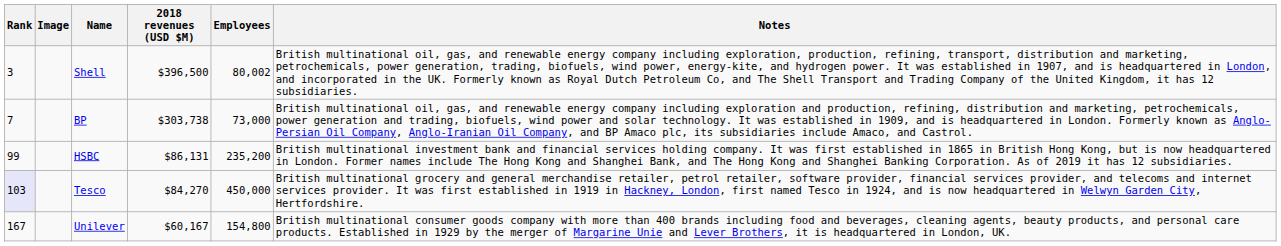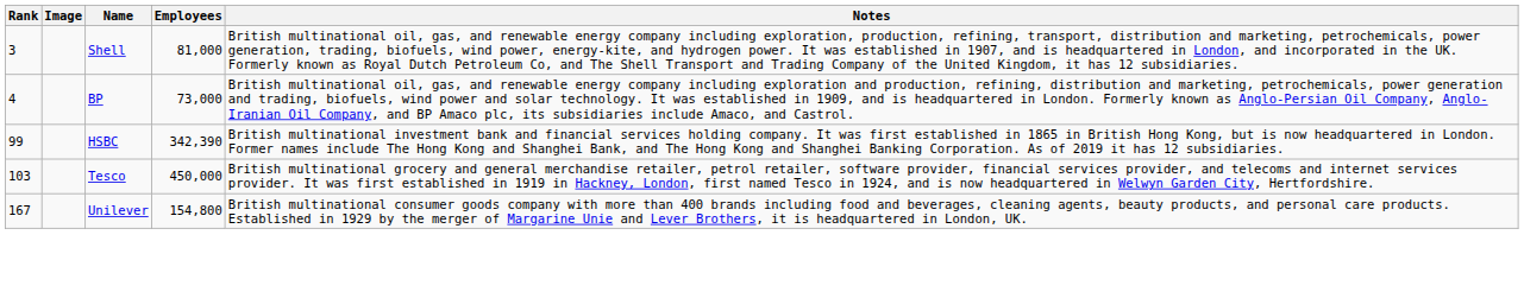 <table class="wikitable sortable">
 <tr>
 <th>Rank</th>
 <th>Image</th>
 <th>Name</th>
-<th>2018 revenues (USD $M)</th>
 <th>Employees</th>
 <th>Notes</th>
 </tr>
 <tr>
 <td>3</td>
 <td></td>
 <td><a href='#'>Shell</a></td>
-<td align="right">$396,500</td>
-<td align="right">80,002</td>
+<td align="right">81,000</td>
 <td>British multinational oil, gas, and renewable energy company including exploration, production, refining, transport, distribution and marketing, petrochemicals, power generation, trading, biofuels, wind power, energy-kite, and hydrogen power. It was established in 1907, and is headquartered in <a href='#'>London</a>, and incorporated in the UK. Formerly known as Royal Dutch Petroleum Co, and The Shell Transport and Trading Company of the United Kingdom, it has 12 subsidiaries.</td>
 </tr>
 <tr>
-<td>7</td>
+<td>4</td>
 <td></td>
 <td><a href='#'>BP</a></td>
-<td align="right">$303,738</td>
 <td align="right">73,000</td>
 <td>British multinational oil, gas, and renewable energy company including exploration and production, refining, distribution and marketing, petrochemicals, power generation and trading, biofuels, wind power and solar technology. It was established in 1909, and is headquartered in London. Formerly known as <a href='#'>Anglo-Persian Oil Company</a>, <a href='#'>Anglo-Iranian Oil Company</a>, and BP Amaco plc, its subsidiaries include Amaco, and Castrol.</td>
 </tr>
 <tr>
 <td>99</td>
 <td></td>
 <td><a href='#'>HSBC</a></td>
-<td align="right">$86,131</td>
-<td align="right">235,200</td>
+<td align="right">342,390</td>
 <td>British multinational investment bank and financial services holding company. It was first established in 1865 in British Hong Kong, but is now headquartered in London. Former names include The Hong Kong and Shanghei Bank, and The Hong Kong and Shanghei Banking Corporation. As of 2019 it has 12 subsidiaries.</td>
 </tr>
 <tr>
-<td style="background: lavender;">103</td>
+<td>103</td>
 <td></td>
 <td><a href='#'>Tesco</a></td>
-<td align="right">$84,270</td>
 <td align="right">450,000</td>
 <td>British multinational grocery and general merchandise retailer, petrol retailer, software provider, financial services provider, and telecoms and internet services provider. It was first established in 1919 in <a href='#'>Hackney, London</a>, first named Tesco in 1924, and is now headquartered in <a href='#'>Welwyn Garden City</a>, Hertfordshire.</td>
 </tr>
 <tr>
 <td>167</td>
 <td></td>
 <td><a href='#'>Unilever</a></td>
-<td align="right">$60,167</td>
 <td align="right">154,800</td>
 <td>British multinational consumer goods company with more than 400 brands including food and beverages, cleaning agents, beauty products, and personal care products. Established in 1929 by the merger of <a href='#'>Margarine Unie</a> and <a href='#'>Lever Brothers</a>, it is headquartered in London, UK.</td>
 </tr>
 </table>
